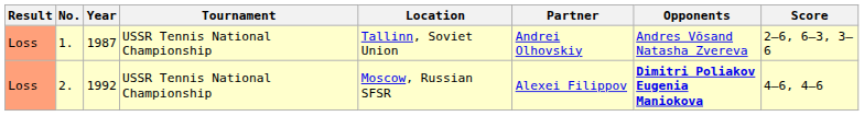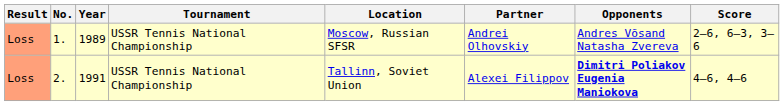 <table class="wikitable" style="font-size:97%">
 <tr>
 <th>Result</th>
 <th>No.</th>
 <th>Year</th>
 <th>Tournament</th>
 <th>Location</th>
 <th>Partner</th>
 <th>Opponents</th>
 <th>Score</th>
 </tr>
 <tr bgcolor=#FFFFCC>
 <td style="background:#ffa07a;">Loss</td>
 <td>1.</td>
-<td>1987</td>
+<td>1989</td>
 <td>USSR Tennis National Championship</td>
-<td><a href='#'>Tallinn</a>, Soviet Union</td>
+<td><a href='#'>Moscow</a>, Russian SFSR</td>
 <td> <a href='#'>Andrei Olhovskiy</a></td>
 <td> <a href='#'>Andres Võsand</a> <br>  <a href='#'>Natasha Zvereva</a></td>
 <td>2–6, 6–3, 3–6</td>
 </tr>
 <tr bgcolor=#FFFFCC>
 <td style="background:#ffa07a;">Loss</td>
 <td>2.</td>
-<td>1992</td>
+<td>1991</td>
 <td>USSR Tennis National Championship</td>
-<td><a href='#'>Moscow</a>, Russian SFSR</td>
+<td><a href='#'>Tallinn</a>, Soviet Union</td>
 <td> <a href='#'>Alexei Filippov</a></td>
 <td><strong> <a href='#'>Dimitri Poliakov</a> <br>  <a href='#'>Eugenia Maniokova</a></strong></td>
 <td>4–6, 4–6</td>
 </tr>
 </table>
